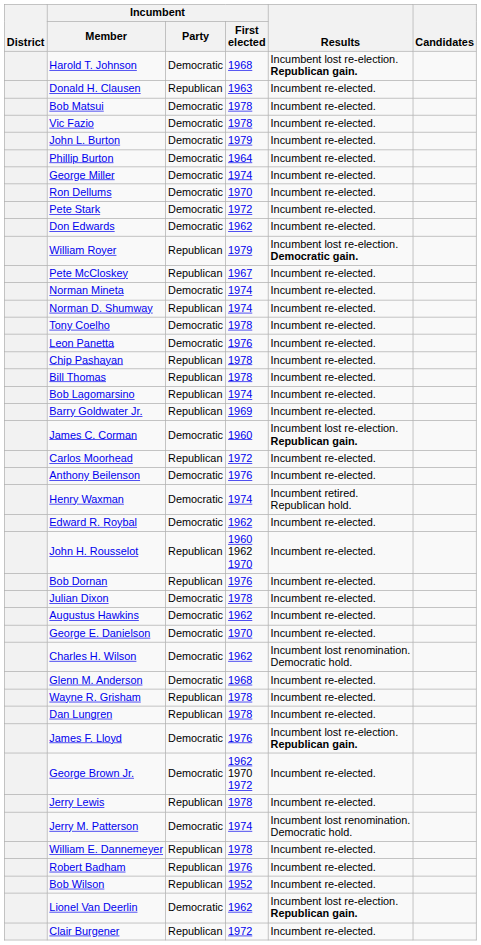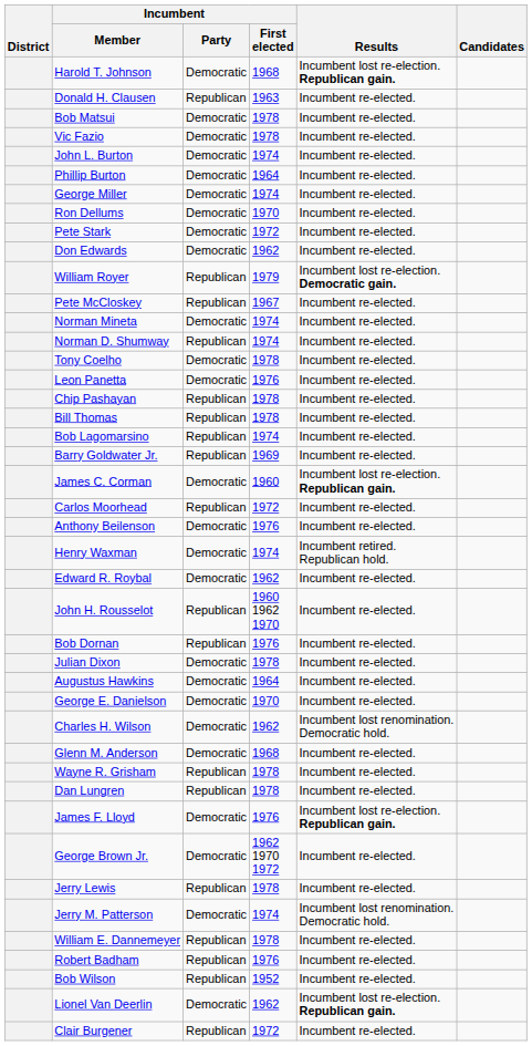 <table class=wikitable>
 <tr valign=bottom>
 <th rowspan=2>District</th>
 <th colspan=3>Incumbent</th>
 <th rowspan=2>Results</th>
 <th rowspan=2>Candidates</th>
 </tr>
 <tr>
 <th>Member</th>
 <th>Party</th>
 <th>First<br>elected</th>
 </tr>
 <tr>
 <th></th>
 <td><a href='#'>Harold T. Johnson</a></td>
 <td>Democratic</td>
 <td><a href='#'>1968</a></td>
 <td>Incumbent lost re-election.<br><strong>Republican gain.</strong></td>
 <td nowrap></td>
 </tr>
 <tr>
 <th></th>
 <td><a href='#'>Donald H. Clausen</a></td>
 <td>Republican</td>
 <td><a href='#'>1963 </a></td>
 <td>Incumbent re-elected.</td>
 <td nowrap></td>
 </tr>
 <tr>
 <th></th>
 <td><a href='#'>Bob Matsui</a></td>
 <td>Democratic</td>
 <td><a href='#'>1978</a></td>
 <td>Incumbent re-elected.</td>
 <td nowrap></td>
 </tr>
 <tr>
 <th></th>
 <td><a href='#'>Vic Fazio</a></td>
 <td>Democratic</td>
 <td><a href='#'>1978</a></td>
 <td>Incumbent re-elected.</td>
 <td nowrap></td>
 </tr>
 <tr>
 <th></th>
 <td><a href='#'>John L. Burton</a></td>
 <td>Democratic</td>
-<td><a href='#'>1979</a></td>
+<td><a href='#'>1974</a></td>
 <td>Incumbent re-elected.</td>
 <td nowrap></td>
 </tr>
 <tr>
 <th></th>
 <td><a href='#'>Phillip Burton</a></td>
 <td>Democratic</td>
 <td><a href='#'>1964</a></td>
 <td>Incumbent re-elected.</td>
 <td nowrap></td>
 </tr>
 <tr>
 <th></th>
 <td><a href='#'>George Miller</a></td>
 <td>Democratic</td>
 <td><a href='#'>1974</a></td>
 <td>Incumbent re-elected.</td>
 <td nowrap></td>
 </tr>
 <tr>
 <th></th>
 <td><a href='#'>Ron Dellums</a></td>
 <td>Democratic</td>
 <td><a href='#'>1970</a></td>
 <td>Incumbent re-elected.</td>
 <td nowrap></td>
 </tr>
 <tr>
 <th></th>
 <td><a href='#'>Pete Stark</a></td>
 <td>Democratic</td>
 <td><a href='#'>1972</a></td>
 <td>Incumbent re-elected.</td>
 <td nowrap></td>
 </tr>
 <tr>
 <th></th>
 <td><a href='#'>Don Edwards</a></td>
 <td>Democratic</td>
 <td><a href='#'>1962</a></td>
 <td>Incumbent re-elected.</td>
 <td nowrap></td>
 </tr>
 <tr>
 <th></th>
 <td><a href='#'>William Royer</a></td>
 <td>Republican</td>
 <td><a href='#'>1979 </a></td>
 <td>Incumbent lost re-election.<br><strong>Democratic gain.</strong></td>
 <td nowrap></td>
 </tr>
 <tr>
 <th></th>
 <td><a href='#'>Pete McCloskey</a></td>
 <td>Republican</td>
 <td><a href='#'>1967 </a></td>
 <td>Incumbent re-elected.</td>
 <td nowrap></td>
 </tr>
 <tr>
 <th></th>
 <td><a href='#'>Norman Mineta</a></td>
 <td>Democratic</td>
 <td><a href='#'>1974</a></td>
 <td>Incumbent re-elected.</td>
 <td nowrap></td>
 </tr>
 <tr>
 <th></th>
 <td><a href='#'>Norman D. Shumway</a></td>
 <td>Republican</td>
 <td><a href='#'>1974</a></td>
 <td>Incumbent re-elected.</td>
 <td nowrap></td>
 </tr>
 <tr>
 <th></th>
 <td><a href='#'>Tony Coelho</a></td>
 <td>Democratic</td>
 <td><a href='#'>1978</a></td>
 <td>Incumbent re-elected.</td>
 <td nowrap></td>
 </tr>
 <tr>
 <th></th>
 <td><a href='#'>Leon Panetta</a></td>
 <td>Democratic</td>
 <td><a href='#'>1976</a></td>
 <td>Incumbent re-elected.</td>
 <td nowrap></td>
 </tr>
 <tr>
 <th></th>
 <td><a href='#'>Chip Pashayan</a></td>
 <td>Republican</td>
 <td><a href='#'>1978</a></td>
 <td>Incumbent re-elected.</td>
 <td nowrap></td>
 </tr>
 <tr>
 <th></th>
 <td><a href='#'>Bill Thomas</a></td>
 <td>Republican</td>
 <td><a href='#'>1978</a></td>
 <td>Incumbent re-elected.</td>
 <td nowrap></td>
 </tr>
 <tr>
 <th></th>
 <td><a href='#'>Bob Lagomarsino</a></td>
 <td>Republican</td>
 <td><a href='#'>1974</a></td>
 <td>Incumbent re-elected.</td>
 <td nowrap></td>
 </tr>
 <tr>
 <th></th>
 <td><a href='#'>Barry Goldwater Jr.</a></td>
 <td>Republican</td>
 <td><a href='#'>1969 </a></td>
 <td>Incumbent re-elected.</td>
 <td nowrap></td>
 </tr>
 <tr>
 <th></th>
 <td><a href='#'>James C. Corman</a></td>
 <td>Democratic</td>
 <td><a href='#'>1960</a></td>
 <td>Incumbent lost re-election.<br><strong>Republican gain.</strong></td>
 <td nowrap></td>
 </tr>
 <tr>
 <th></th>
 <td><a href='#'>Carlos Moorhead</a></td>
 <td>Republican</td>
 <td><a href='#'>1972</a></td>
 <td>Incumbent re-elected.</td>
 <td nowrap></td>
 </tr>
 <tr>
 <th></th>
 <td><a href='#'>Anthony Beilenson</a></td>
 <td>Democratic</td>
 <td><a href='#'>1976</a></td>
 <td>Incumbent re-elected.</td>
 <td nowrap></td>
 </tr>
 <tr>
 <th></th>
 <td><a href='#'>Henry Waxman</a></td>
 <td>Democratic</td>
 <td><a href='#'>1974</a></td>
 <td>Incumbent retired.<br>Republican hold.</td>
 <td nowrap></td>
 </tr>
 <tr>
 <th></th>
 <td><a href='#'>Edward R. Roybal</a></td>
 <td>Democratic</td>
 <td><a href='#'>1962</a></td>
 <td>Incumbent re-elected.</td>
 <td nowrap></td>
 </tr>
 <tr>
 <th></th>
 <td><a href='#'>John H. Rousselot</a></td>
 <td>Republican</td>
 <td><a href='#'>1960</a><br>1962 <br><a href='#'>1970 </a></td>
 <td>Incumbent re-elected.</td>
 <td nowrap></td>
 </tr>
 <tr>
 <th></th>
 <td><a href='#'>Bob Dornan</a></td>
 <td>Republican</td>
 <td><a href='#'>1976</a></td>
 <td>Incumbent re-elected.</td>
 <td nowrap></td>
 </tr>
 <tr>
 <th></th>
 <td><a href='#'>Julian Dixon</a></td>
 <td>Democratic</td>
 <td><a href='#'>1978</a></td>
 <td>Incumbent re-elected.</td>
 <td nowrap></td>
 </tr>
 <tr>
 <th></th>
 <td><a href='#'>Augustus Hawkins</a></td>
 <td>Democratic</td>
-<td><a href='#'>1962</a></td>
+<td><a href='#'>1964</a></td>
 <td>Incumbent re-elected.</td>
 <td nowrap></td>
 </tr>
 <tr>
 <th></th>
 <td><a href='#'>George E. Danielson</a></td>
 <td>Democratic</td>
 <td><a href='#'>1970</a></td>
 <td>Incumbent re-elected.</td>
 <td nowrap></td>
 </tr>
 <tr>
 <th></th>
 <td><a href='#'>Charles H. Wilson</a></td>
 <td>Democratic</td>
 <td><a href='#'>1962</a></td>
 <td>Incumbent lost renomination.<br>Democratic hold.</td>
 <td nowrap></td>
 </tr>
 <tr>
 <th></th>
 <td><a href='#'>Glenn M. Anderson</a></td>
 <td>Democratic</td>
 <td><a href='#'>1968</a></td>
 <td>Incumbent re-elected.</td>
 <td nowrap></td>
 </tr>
 <tr>
 <th></th>
 <td><a href='#'>Wayne R. Grisham</a></td>
 <td>Republican</td>
 <td><a href='#'>1978</a></td>
 <td>Incumbent re-elected.</td>
 <td nowrap></td>
 </tr>
 <tr>
 <th></th>
 <td><a href='#'>Dan Lungren</a></td>
 <td>Republican</td>
 <td><a href='#'>1978</a></td>
 <td>Incumbent re-elected.</td>
 <td nowrap></td>
 </tr>
 <tr>
 <th></th>
 <td><a href='#'>James F. Lloyd</a></td>
 <td>Democratic</td>
 <td><a href='#'>1976</a></td>
 <td>Incumbent lost re-election.<br><strong>Republican gain.</strong></td>
 <td nowrap></td>
 </tr>
 <tr>
 <th></th>
 <td><a href='#'>George Brown Jr.</a></td>
 <td>Democratic</td>
 <td><a href='#'>1962</a><br>1970 <br><a href='#'>1972</a></td>
 <td>Incumbent re-elected.</td>
 <td nowrap></td>
 </tr>
 <tr>
 <th></th>
 <td><a href='#'>Jerry Lewis</a></td>
 <td>Republican</td>
 <td><a href='#'>1978</a></td>
 <td>Incumbent re-elected.</td>
 <td nowrap></td>
 </tr>
 <tr>
 <th></th>
 <td><a href='#'>Jerry M. Patterson</a></td>
 <td>Democratic</td>
 <td><a href='#'>1974</a></td>
 <td>Incumbent lost renomination.<br>Democratic hold.</td>
 <td nowrap></td>
 </tr>
 <tr>
 <th></th>
 <td><a href='#'>William E. Dannemeyer</a></td>
 <td>Republican</td>
 <td><a href='#'>1978</a></td>
 <td>Incumbent re-elected.</td>
 <td nowrap></td>
 </tr>
 <tr>
 <th></th>
 <td><a href='#'>Robert Badham</a></td>
 <td>Republican</td>
 <td><a href='#'>1976</a></td>
 <td>Incumbent re-elected.</td>
 <td nowrap></td>
 </tr>
 <tr>
 <th></th>
 <td><a href='#'>Bob Wilson</a></td>
 <td>Republican</td>
 <td><a href='#'>1952</a></td>
 <td>Incumbent re-elected.</td>
 <td nowrap></td>
 </tr>
 <tr>
 <th></th>
 <td><a href='#'>Lionel Van Deerlin</a></td>
 <td>Democratic</td>
 <td><a href='#'>1962</a></td>
 <td>Incumbent lost re-election.<br><strong>Republican gain.</strong></td>
 <td nowrap></td>
 </tr>
 <tr>
 <th></th>
 <td><a href='#'>Clair Burgener</a></td>
 <td>Republican</td>
 <td><a href='#'>1972</a></td>
 <td>Incumbent re-elected.</td>
 <td nowrap></td>
 </tr>
 </table>
